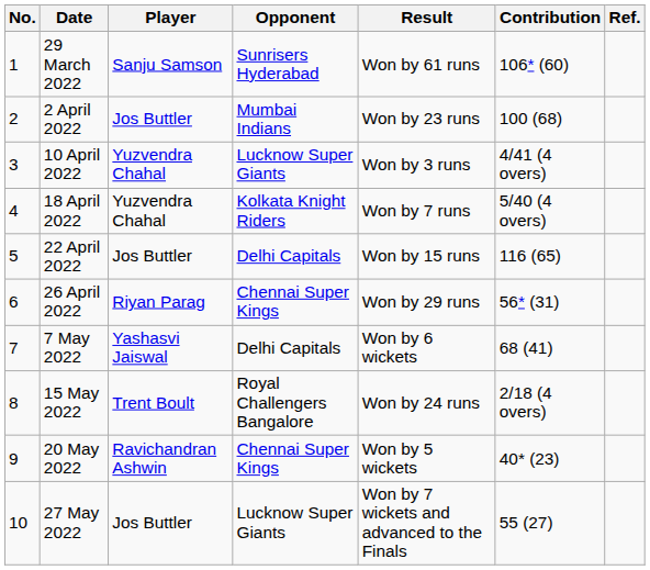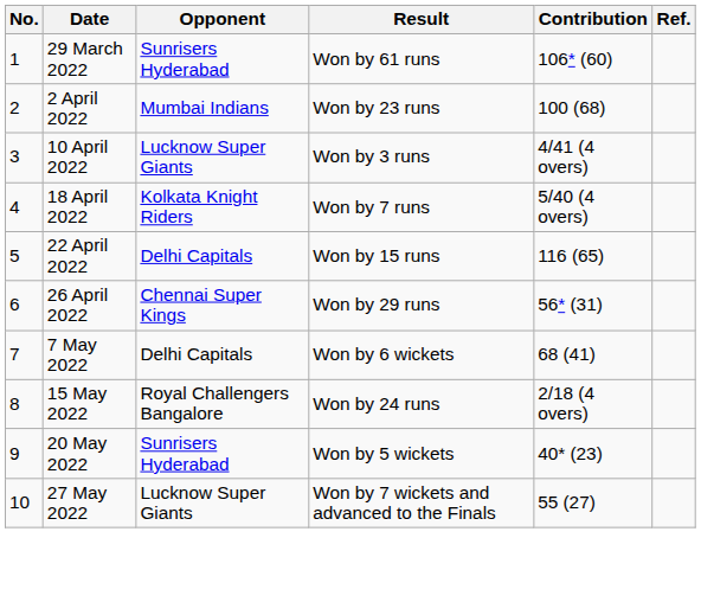 <table class="wikitable sortable" text-align: center;">
 <tr>
 <th>No.</th>
 <th>Date</th>
-<th>Player</th>
 <th>Opponent</th>
 <th>Result</th>
 <th>Contribution</th>
 <th>Ref.</th>
 </tr>
 <tr>
 <td>1</td>
 <td>29 March 2022</td>
-<td><a href='#'>Sanju Samson</a></td>
 <td><a href='#'>Sunrisers Hyderabad</a></td>
 <td>Won by 61 runs</td>
 <td>106<a href='#'>*</a> (60)</td>
 <td></td>
 </tr>
 <tr>
 <td>2</td>
 <td>2 April 2022</td>
-<td><a href='#'>Jos Buttler</a></td>
 <td><a href='#'>Mumbai Indians</a></td>
 <td>Won by 23 runs</td>
 <td>100 (68)</td>
 <td></td>
 </tr>
 <tr>
 <td>3</td>
 <td>10 April 2022</td>
-<td><a href='#'>Yuzvendra Chahal</a></td>
 <td><a href='#'>Lucknow Super Giants</a></td>
 <td>Won by 3 runs</td>
 <td>4/41 (4 overs)</td>
 <td></td>
 </tr>
 <tr>
 <td>4</td>
 <td>18 April 2022</td>
-<td>Yuzvendra Chahal</td>
 <td><a href='#'>Kolkata Knight Riders</a></td>
 <td>Won by 7 runs</td>
 <td>5/40 (4 overs)</td>
 <td></td>
 </tr>
 <tr>
 <td>5</td>
 <td>22 April 2022</td>
-<td>Jos Buttler</td>
 <td><a href='#'>Delhi Capitals</a></td>
 <td>Won by 15 runs</td>
 <td>116 (65)</td>
 <td></td>
 </tr>
 <tr>
 <td>6</td>
 <td>26 April 2022</td>
-<td><a href='#'>Riyan Parag</a></td>
 <td><a href='#'>Chennai Super Kings</a></td>
 <td>Won by 29 runs</td>
 <td>56<a href='#'>*</a> (31)</td>
 <td></td>
 </tr>
 <tr>
 <td>7</td>
 <td>7 May 2022</td>
-<td><a href='#'>Yashasvi Jaiswal</a></td>
 <td>Delhi Capitals</td>
 <td>Won by 6 wickets</td>
 <td>68 (41)</td>
 <td></td>
 </tr>
 <tr>
 <td>8</td>
 <td>15 May 2022</td>
-<td><a href='#'>Trent Boult</a></td>
 <td>Royal Challengers Bangalore</td>
 <td>Won by 24 runs</td>
 <td>2/18 (4 overs)</td>
 <td></td>
 </tr>
 <tr>
 <td>9</td>
 <td>20 May 2022</td>
-<td><a href='#'>Ravichandran Ashwin</a></td>
-<td><a href='#'>Chennai Super Kings</a></td>
+<td><a href='#'>Sunrisers Hyderabad</a></td>
 <td>Won by 5 wickets</td>
 <td>40* (23)</td>
 <td></td>
 </tr>
 <tr>
 <td>10</td>
 <td>27 May 2022</td>
-<td>Jos Buttler</td>
 <td>Lucknow Super Giants</td>
 <td>Won by 7 wickets and advanced to the Finals</td>
 <td>55 (27)</td>
 <td></td>
 </tr>
 </table>
